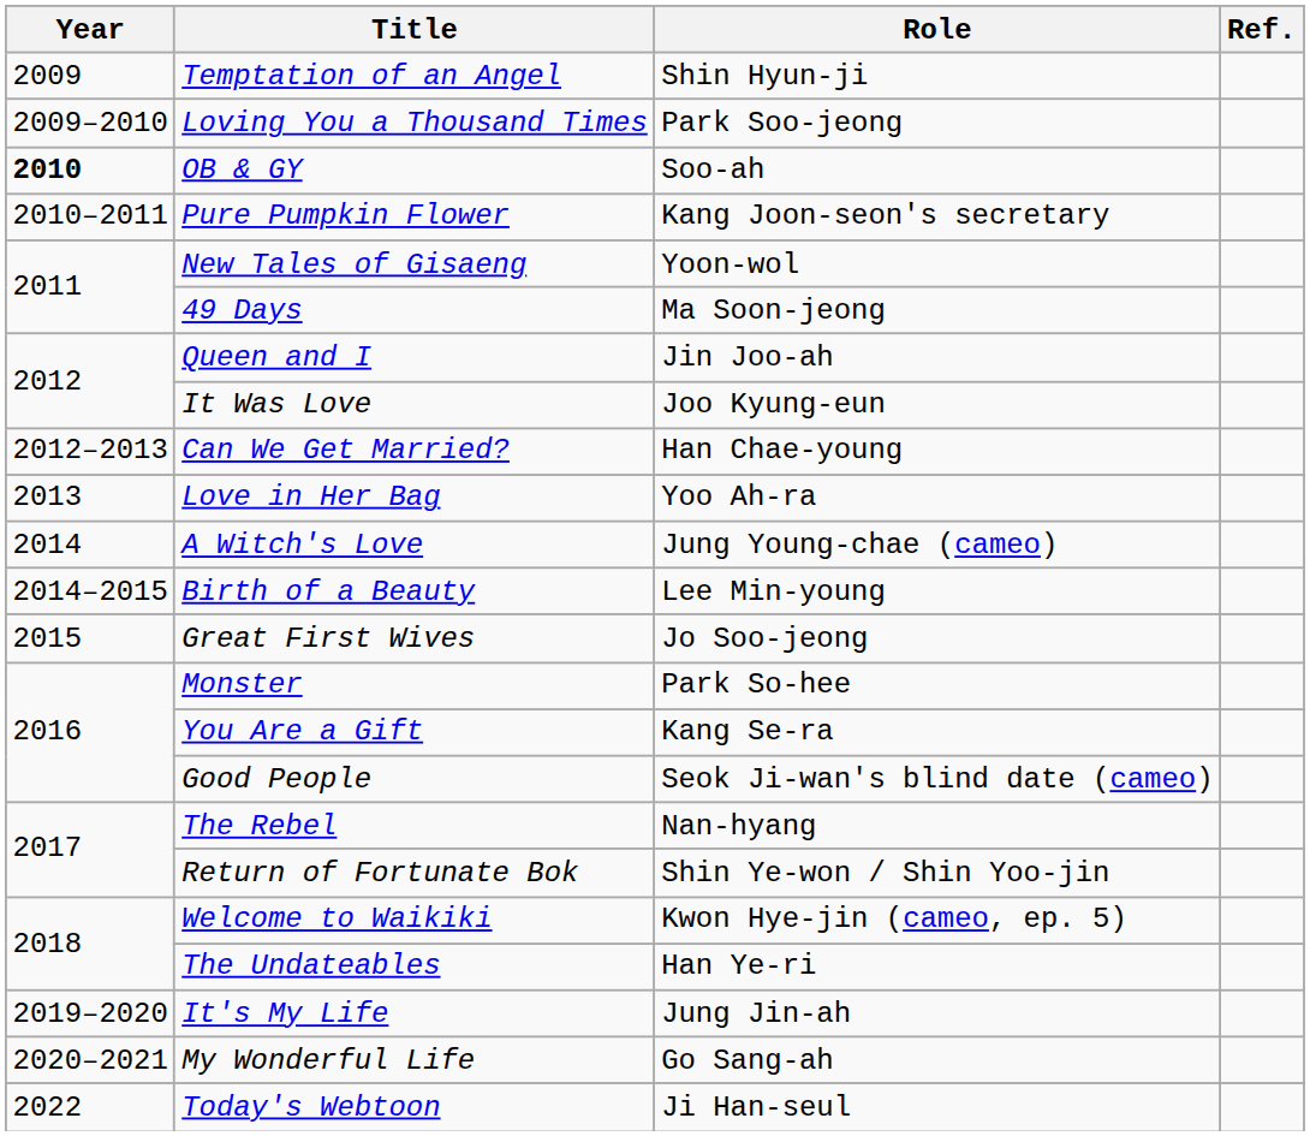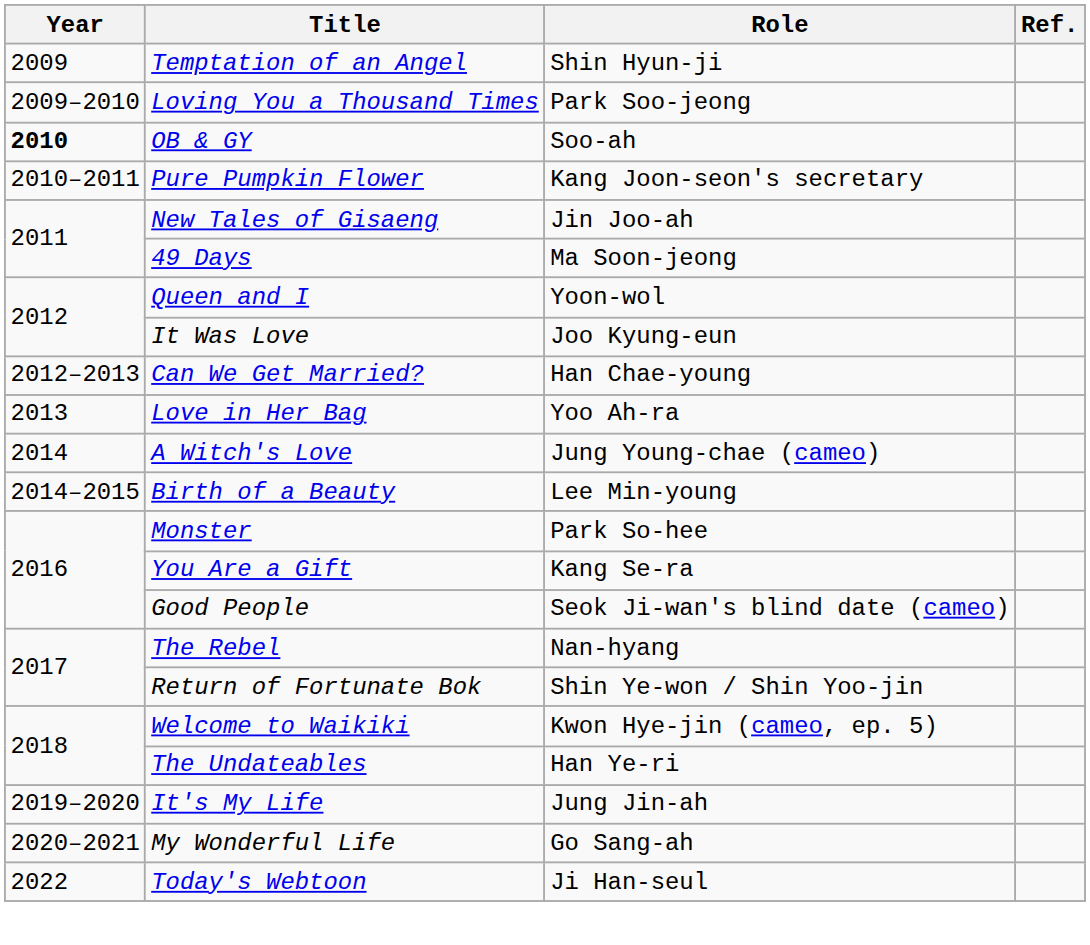 <table class="wikitable">
 <tr>
 <th>Year</th>
 <th>Title</th>
 <th>Role</th>
 <th>Ref.</th>
 </tr>
 <tr>
 <td>2009</td>
 <td><em><a href='#'>Temptation of an Angel</a></em></td>
 <td>Shin Hyun-ji</td>
 <td></td>
 </tr>
 <tr>
 <td>2009–2010</td>
 <td><em><a href='#'>Loving You a Thousand Times</a></em></td>
 <td>Park Soo-jeong</td>
 <td></td>
 </tr>
 <tr>
 <td><strong>2010</strong></td>
 <td><em><a href='#'>OB & GY</a></em></td>
 <td>Soo-ah</td>
 <td></td>
 </tr>
 <tr>
 <td>2010–2011</td>
 <td><em><a href='#'>Pure Pumpkin Flower</a></em></td>
 <td>Kang Joon-seon's secretary</td>
 <td></td>
 </tr>
 <tr>
 <td rowspan=2>2011</td>
 <td><em><a href='#'>New Tales of Gisaeng</a></em></td>
-<td>Yoon-wol</td>
+<td>Jin Joo-ah</td>
 <td></td>
 </tr>
 <tr>
 <td><em><a href='#'>49 Days</a></em></td>
 <td>Ma Soon-jeong</td>
 <td></td>
 </tr>
 <tr>
 <td rowspan=2>2012</td>
 <td><em><a href='#'>Queen and I</a></em></td>
-<td>Jin Joo-ah</td>
+<td>Yoon-wol</td>
 <td></td>
 </tr>
 <tr>
 <td><em>It Was Love</em></td>
 <td>Joo Kyung-eun</td>
 <td></td>
 </tr>
 <tr>
 <td>2012–2013</td>
 <td><em><a href='#'>Can We Get Married?</a></em></td>
 <td>Han Chae-young</td>
 <td></td>
 </tr>
 <tr>
 <td>2013</td>
 <td><em><a href='#'>Love in Her Bag</a></em></td>
 <td>Yoo Ah-ra</td>
 <td></td>
 </tr>
 <tr>
 <td>2014</td>
 <td><em><a href='#'>A Witch's Love</a></em></td>
 <td>Jung Young-chae (<a href='#'>cameo</a>)</td>
 <td></td>
 </tr>
 <tr>
 <td>2014–2015</td>
 <td><em><a href='#'>Birth of a Beauty</a></em></td>
 <td>Lee Min-young</td>
-<td></td>
-</tr>
-<tr>
-<td>2015</td>
-<td><em>Great First Wives</em></td>
-<td>Jo Soo-jeong</td>
 <td></td>
 </tr>
 <tr>
 <td rowspan=3>2016</td>
 <td><em><a href='#'>Monster</a></em></td>
 <td>Park So-hee</td>
 <td></td>
 </tr>
 <tr>
 <td><em><a href='#'>You Are a Gift</a></em></td>
 <td>Kang Se-ra</td>
 <td></td>
 </tr>
 <tr>
 <td><em>Good People</em></td>
 <td>Seok Ji-wan's blind date (<a href='#'>cameo</a>)</td>
 <td></td>
 </tr>
 <tr>
 <td rowspan=2>2017</td>
 <td><em><a href='#'>The Rebel</a></em></td>
 <td>Nan-hyang</td>
 <td></td>
 </tr>
 <tr>
 <td><em>Return of Fortunate Bok</em></td>
 <td>Shin Ye-won / Shin Yoo-jin</td>
 <td></td>
 </tr>
 <tr>
 <td rowspan=2>2018</td>
 <td><em><a href='#'>Welcome to Waikiki</a></em></td>
 <td>Kwon Hye-jin (<a href='#'>cameo</a>, ep. 5)</td>
 <td></td>
 </tr>
 <tr>
 <td><em><a href='#'>The Undateables</a></em></td>
 <td>Han Ye-ri</td>
 <td></td>
 </tr>
 <tr>
 <td>2019–2020</td>
 <td><em><a href='#'>It's My Life</a></em></td>
 <td>Jung Jin-ah</td>
 <td></td>
 </tr>
 <tr>
 <td>2020–2021</td>
 <td><em>My Wonderful Life</em></td>
 <td>Go Sang-ah</td>
 <td></td>
 </tr>
 <tr>
 <td>2022</td>
 <td><em><a href='#'>Today's Webtoon</a></em></td>
 <td>Ji Han-seul</td>
 <td></td>
 </tr>
 </table>
